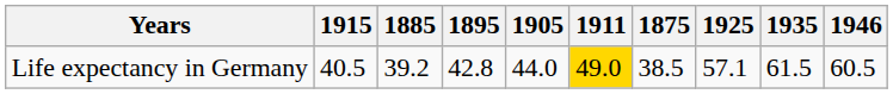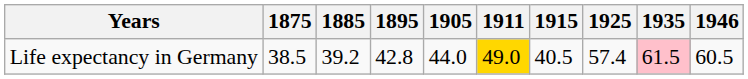 <table class="wikitable">
 <tr>
 <th>Years</th>
-<th>1915</th>
+<th>1875</th>
 <th>1885</th>
 <th>1895</th>
 <th>1905</th>
 <th>1911</th>
-<th>1875</th>
+<th>1915</th>
 <th>1925</th>
 <th>1935</th>
 <th>1946</th>
 </tr>
 <tr>
 <td>Life expectancy in Germany</td>
-<td>40.5</td>
+<td>38.5</td>
 <td>39.2</td>
 <td>42.8</td>
 <td>44.0</td>
 <td style="background: gold;">49.0</td>
-<td>38.5</td>
-<td>57.1</td>
-<td>61.5</td>
+<td>40.5</td>
+<td>57.4</td>
+<td style="background: pink;">61.5</td>
 <td>60.5</td>
 </tr>
 </table>
